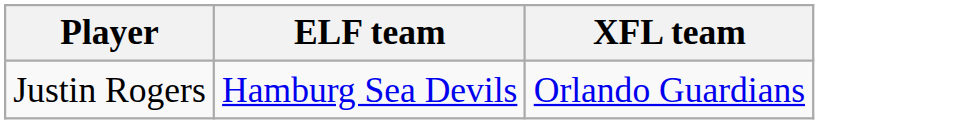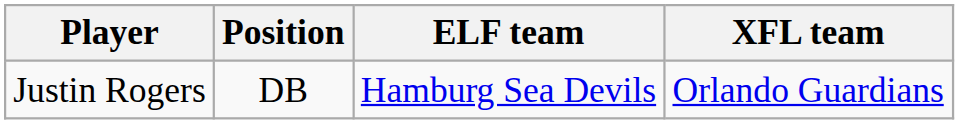 <table class="wikitable sortable" style="text-align:center;">
 <tr>
 <th>Player</th>
+<th>Position</th>
 <th>ELF team</th>
 <th>XFL team</th>
 </tr>
 <tr>
 <td>Justin Rogers</td>
+<td>DB</td>
 <td><a href='#'>Hamburg Sea Devils</a></td>
 <td><a href='#'>Orlando Guardians</a></td>
 </tr>
 </table>
